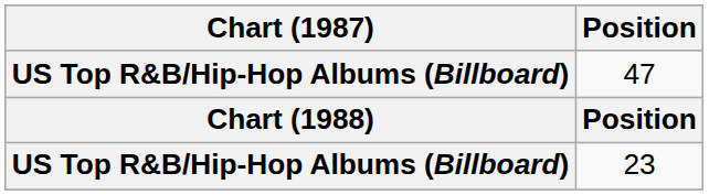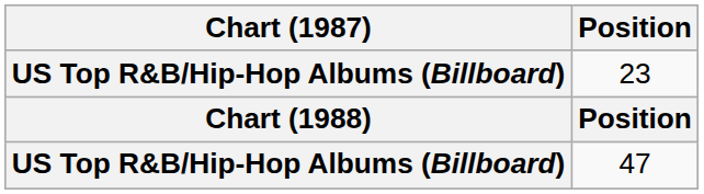 <table class="wikitable plainrowheaders" style="text-align:center">
 <tr>
 <th scope="col">Chart (1987)</th>
 <th scope="col">Position</th>
 </tr>
 <tr>
 <th scope="row">US Top R&B/Hip-Hop Albums (<em>Billboard</em>)</th>
-<td>47</td>
+<td>23</td>
 </tr>
 <tr>
 <th scope="col">Chart (1988)</th>
 <th scope="col">Position</th>
 </tr>
 <tr>
 <th scope="row">US Top R&B/Hip-Hop Albums (<em>Billboard</em>)</th>
-<td>23</td>
+<td>47</td>
 </tr>
 </table>
